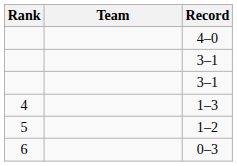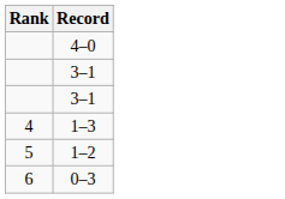 <table class="wikitable">
 <tr>
 <th>Rank</th>
-<th width=150px>Team</th>
 <th>Record</th>
 </tr>
 <tr>
 <td align=center></td>
-<td></td>
 <td align=center>4–0</td>
 </tr>
 <tr>
 <td align=center></td>
-<td></td>
 <td align=center>3–1</td>
 </tr>
 <tr>
 <td align=center></td>
-<td></td>
 <td align=center>3–1</td>
 </tr>
 <tr>
 <td align=center>4</td>
-<td></td>
 <td align=center>1–3</td>
 </tr>
 <tr>
 <td align=center>5</td>
-<td></td>
 <td align=center>1–2</td>
 </tr>
 <tr>
 <td align=center>6</td>
-<td></td>
 <td align=center>0–3</td>
 </tr>
 </table>
